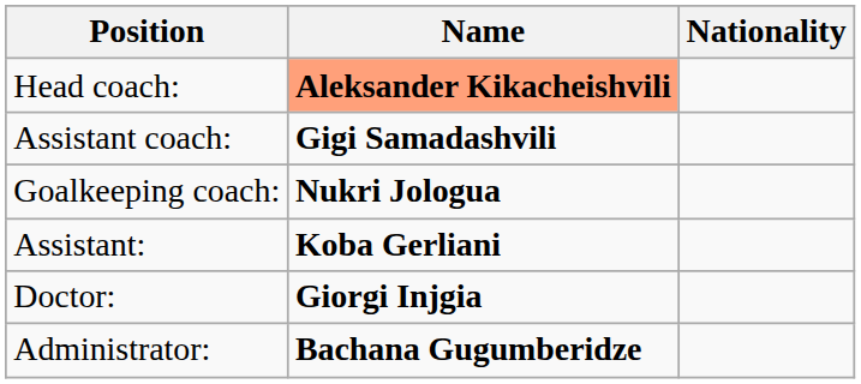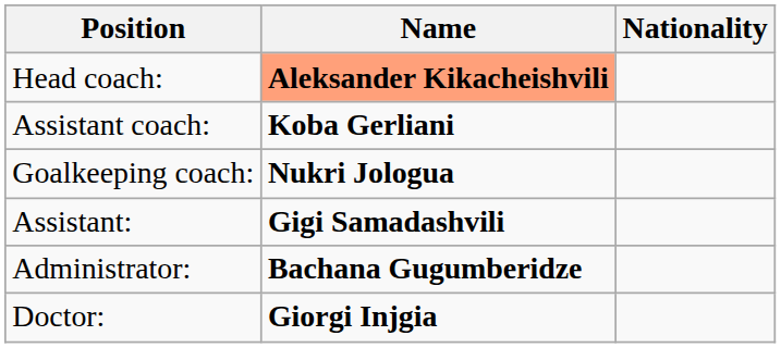 <table class="wikitable"  style="font-size:100%">
 <tr>
 <th>Position</th>
 <th>Name</th>
 <th>Nationality</th>
 </tr>
 <tr>
 <td>Head coach:</td>
 <td style="background: lightsalmon;"><strong>Aleksander Kikacheishvili</strong></td>
 <td></td>
 </tr>
 <tr>
 <td>Assistant coach:</td>
-<td><strong>Gigi Samadashvili</strong></td>
+<td><strong>Koba Gerliani</strong></td>
 <td></td>
 </tr>
 <tr |->
 <td>Goalkeeping coach:</td>
 <td><strong>Nukri Jologua</strong></td>
 <td></td>
 </tr>
 <tr>
 <td>Assistant:</td>
-<td><strong>Koba Gerliani</strong></td>
+<td><strong>Gigi Samadashvili</strong></td>
+<td></td>
+</tr>
+<tr>
+<td>Administrator:</td>
+<td><strong>Bachana Gugumberidze</strong></td>
 <td></td>
 </tr>
 <tr>
 <td>Doctor:</td>
 <td><strong>Giorgi Injgia</strong></td>
 <td></td>
 </tr>
-<tr>
-<td>Administrator:</td>
-<td><strong>Bachana Gugumberidze</strong></td>
-<td></td>
-</tr>
 </table>
